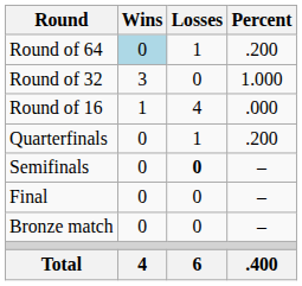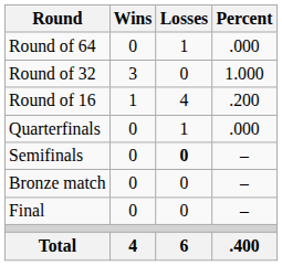 <table class=wikitable>
 <tr>
 <th>Round</th>
 <th>Wins</th>
 <th>Losses</th>
 <th>Percent</th>
 </tr>
 <tr align=center>
 <td align=left>Round of 64</td>
-<td style="background: lightblue;">0</td>
+<td>0</td>
 <td>1</td>
-<td>.200</td>
+<td>.000</td>
 </tr>
 <tr align=center>
 <td align=left>Round of 32</td>
 <td>3</td>
 <td>0</td>
 <td>1.000</td>
 </tr>
 <tr align=center>
 <td align=left>Round of 16</td>
 <td>1</td>
 <td>4</td>
-<td>.000</td>
+<td>.200</td>
 </tr>
 <tr align=center>
 <td align=left>Quarterfinals</td>
 <td>0</td>
 <td>1</td>
-<td>.200</td>
+<td>.000</td>
 </tr>
 <tr align=center>
 <td align=left>Semifinals</td>
 <td>0</td>
 <td><strong>0</strong></td>
 <td>–</td>
 </tr>
 <tr align=center>
-<td align=left>Final</td>
+<td align=left>Bronze match</td>
 <td>0</td>
 <td>0</td>
 <td>–</td>
 </tr>
 <tr align=center>
-<td align=left>Bronze match</td>
+<td align=left>Final</td>
 <td>0</td>
 <td>0</td>
 <td>–</td>
 </tr>
 <tr>
 <td colspan=4 bgcolor=lightgray></td>
 </tr>
 <tr>
 <th>Total</th>
 <th>4</th>
 <th>6</th>
 <th>.400</th>
 </tr>
 </table>
